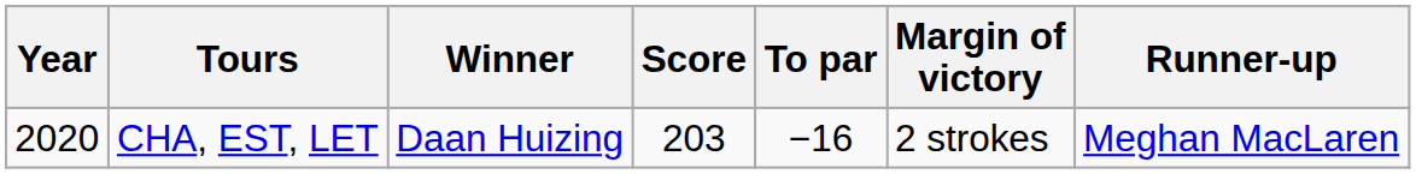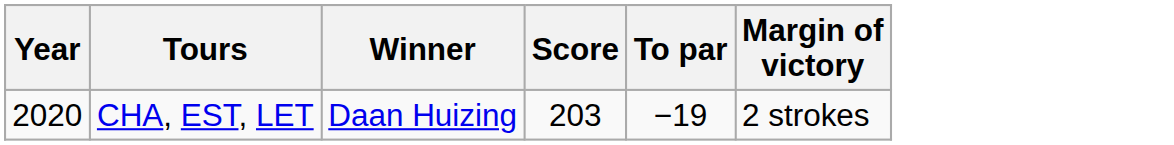 <table class="wikitable" style="font-size:95%">
 <tr>
 <th>Year</th>
 <th>Tours</th>
 <th>Winner</th>
 <th>Score</th>
 <th>To par</th>
 <th>Margin of<br>victory</th>
-<th>Runner-up</th>
 </tr>
 <tr>
 <td>2020</td>
 <td><a href='#'>CHA</a>, <a href='#'>EST</a>, <a href='#'>LET</a></td>
 <td> <a href='#'>Daan Huizing</a></td>
 <td align=center>203</td>
-<td align=center>−16</td>
+<td align=center>−19</td>
 <td>2 strokes</td>
-<td> <a href='#'>Meghan MacLaren</a></td>
 </tr>
 </table>
